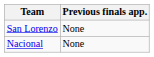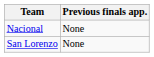 <table class="wikitable">
 <tr>
 <th>Team</th>
 <th>Previous finals app.</th>
 </tr>
 <tr>
+<td> <a href='#'>Nacional</a></td>
+<td>None</td>
+</tr>
+<tr>
 <td> <a href='#'>San Lorenzo</a></td>
 <td>None</td>
 </tr>
-<tr>
-<td> <a href='#'>Nacional</a></td>
-<td>None</td>
-</tr>
 </table>
